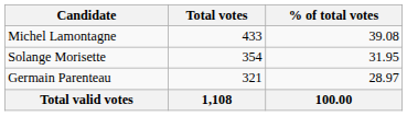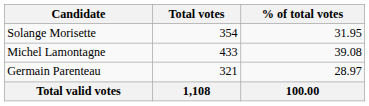 <table style="width:475px;" class="wikitable">
 <tr bgcolor="#EEEEEE">
 <th align="left">Candidate</th>
 <th align="right">Total votes</th>
 <th align="right">% of total votes</th>
 </tr>
 <tr>
+<td align="left">Solange Morisette</td>
+<td align="right">354</td>
+<td align="right">31.95</td>
+</tr>
+<tr>
 <td align="left">Michel Lamontagne</td>
 <td align="right">433</td>
 <td align="right">39.08</td>
-</tr>
-<tr>
-<td align="left">Solange Morisette</td>
-<td align="right">354</td>
-<td align="right">31.95</td>
 </tr>
 <tr>
 <td align="left">Germain Parenteau</td>
 <td align="right">321</td>
 <td align="right">28.97</td>
 </tr>
 <tr bgcolor="#EEEEEE">
 <th align="left">Total valid votes</th>
 <th align="right"><strong>1,108</strong></th>
 <th align="right"><strong>100.00</strong></th>
 </tr>
 </table>
